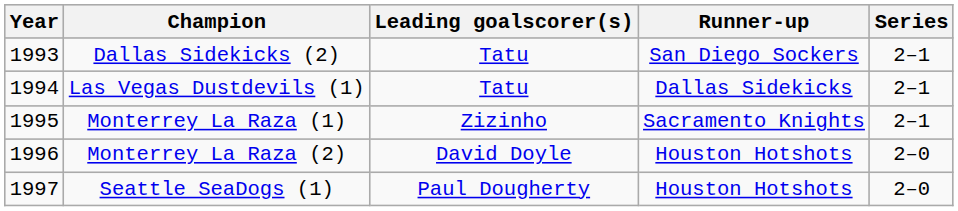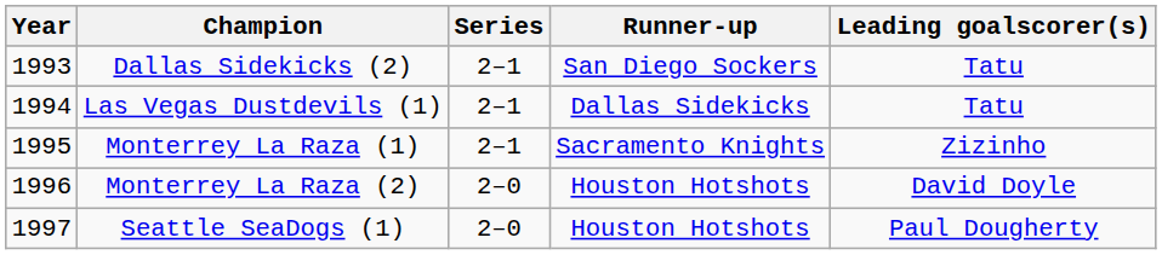 <table class="wikitable">
 <tr>
 <th>Year</th>
 <th>Champion</th>
+<th>Series</th>
+<th>Runner-up</th>
 <th>Leading goalscorer(s)</th>
-<th>Runner-up</th>
-<th>Series</th>
 </tr>
 <tr style="text-align: center;">
 <td>1993</td>
 <td><a href='#'>Dallas Sidekicks</a> (2)</td>
+<td>2–1</td>
+<td><a href='#'>San Diego Sockers</a></td>
 <td><a href='#'>Tatu</a></td>
-<td><a href='#'>San Diego Sockers</a></td>
-<td>2–1</td>
 </tr>
 <tr style="text-align: center;">
 <td>1994</td>
 <td><a href='#'>Las Vegas Dustdevils</a> (1)</td>
+<td>2–1</td>
+<td><a href='#'>Dallas Sidekicks</a></td>
 <td><a href='#'>Tatu</a></td>
-<td><a href='#'>Dallas Sidekicks</a></td>
-<td>2–1</td>
 </tr>
 <tr style="text-align: center;">
 <td>1995</td>
 <td><a href='#'>Monterrey La Raza</a> (1)</td>
+<td>2–1</td>
+<td><a href='#'>Sacramento Knights</a></td>
 <td><a href='#'>Zizinho</a></td>
-<td><a href='#'>Sacramento Knights</a></td>
-<td>2–1</td>
 </tr>
 <tr style="text-align: center;">
 <td>1996</td>
 <td><a href='#'>Monterrey La Raza</a> (2)</td>
+<td>2–0</td>
+<td><a href='#'>Houston Hotshots</a></td>
 <td><a href='#'>David Doyle</a></td>
-<td><a href='#'>Houston Hotshots</a></td>
-<td>2–0</td>
 </tr>
 <tr style="text-align: center;">
 <td>1997</td>
 <td><a href='#'>Seattle SeaDogs</a> (1)</td>
+<td>2–0</td>
+<td><a href='#'>Houston Hotshots</a></td>
 <td><a href='#'>Paul Dougherty</a></td>
-<td><a href='#'>Houston Hotshots</a></td>
-<td>2–0</td>
 </tr>
 </table>
